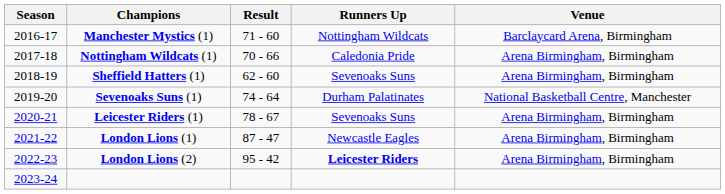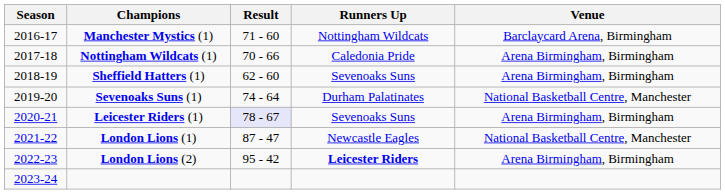 <table class="wikitable" style="width:70%; text-align:center">
 <tr>
 <th width=6%>Season</th>
 <th style="width:16%;">Champions</th>
 <th width=6%>Result</th>
 <th style="width:16%;">Runners Up</th>
 <th style="width:26%;">Venue</th>
 </tr>
 <tr>
 <td>2016-17</td>
 <td><strong><a href='#'>Manchester Mystics</a></strong> (1)</td>
 <td>71 - 60</td>
 <td><a href='#'>Nottingham Wildcats</a></td>
 <td><a href='#'>Barclaycard Arena</a>, Birmingham</td>
 </tr>
 <tr>
 <td>2017-18</td>
 <td><strong><a href='#'>Nottingham Wildcats</a></strong> (1)</td>
 <td>70 - 66</td>
 <td><a href='#'>Caledonia Pride</a></td>
 <td><a href='#'>Arena Birmingham</a>, Birmingham</td>
 </tr>
 <tr>
 <td>2018-19</td>
 <td><strong><a href='#'>Sheffield Hatters</a></strong> (1)</td>
 <td>62 - 60</td>
 <td><a href='#'>Sevenoaks Suns</a></td>
 <td><a href='#'>Arena Birmingham</a>, Birmingham</td>
 </tr>
 <tr>
 <td>2019-20</td>
 <td><strong><a href='#'>Sevenoaks Suns</a></strong> (1)</td>
 <td>74 - 64</td>
 <td><a href='#'>Durham Palatinates</a></td>
 <td><a href='#'>National Basketball Centre</a>, Manchester</td>
 </tr>
 <tr>
 <td><a href='#'>2020-21</a></td>
 <td><strong><a href='#'>Leicester Riders</a></strong> (1)</td>
-<td>78 - 67</td>
+<td style="background: lavender;">78 - 67</td>
 <td><a href='#'>Sevenoaks Suns</a></td>
 <td><a href='#'>Arena Birmingham</a>, Birmingham</td>
 </tr>
 <tr>
 <td><a href='#'>2021-22</a></td>
 <td><strong><a href='#'>London Lions</a></strong> (1)</td>
 <td>87 - 47</td>
 <td><a href='#'>Newcastle Eagles</a></td>
-<td><a href='#'>Arena Birmingham</a>, Birmingham</td>
+<td><a href='#'>National Basketball Centre</a>, Manchester</td>
 </tr>
 <tr>
 <td><a href='#'>2022-23</a></td>
 <td><strong><a href='#'>London Lions</a></strong> (2)</td>
 <td>95 - 42</td>
 <td><strong><a href='#'> Leicester Riders</a></strong></td>
 <td><a href='#'>Arena Birmingham</a>, Birmingham</td>
 </tr>
 <tr>
 <td><a href='#'>2023-24</a></td>
 <td></td>
 <td></td>
 <td></td>
 <td></td>
 </tr>
 </table>
